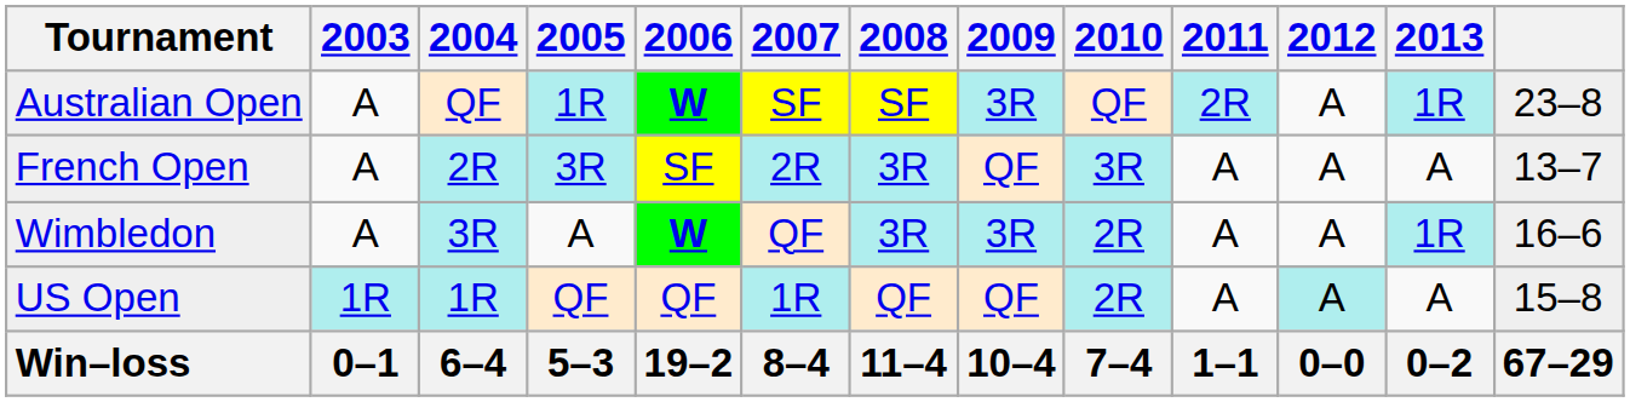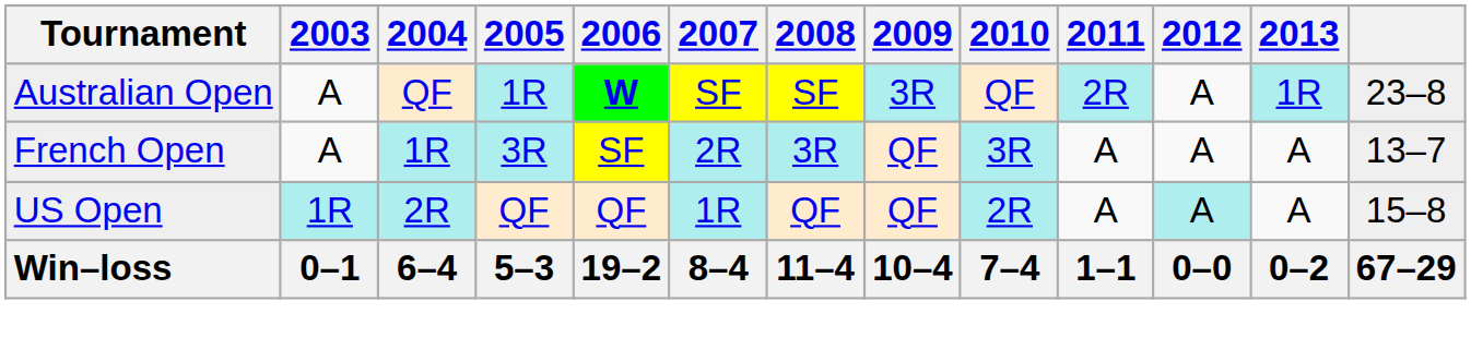 <table class="wikitable" style="font-size:97%">
 <tr>
 <th>Tournament</th>
 <th><a href='#'>2003</a></th>
 <th><a href='#'>2004</a></th>
 <th><a href='#'>2005</a></th>
 <th><a href='#'>2006</a></th>
 <th><a href='#'>2007</a></th>
 <th><a href='#'>2008</a></th>
 <th><a href='#'>2009</a></th>
 <th><a href='#'>2010</a></th>
 <th><a href='#'>2011</a></th>
 <th><a href='#'>2012</a></th>
 <th><a href='#'>2013</a></th>
 <th></th>
 </tr>
 <tr>
 <td style="background:#EFEFEF;"><a href='#'>Australian Open</a></td>
 <td align="center">A</td>
 <td align="center" style="background:#ffebcd;"><a href='#'>QF</a></td>
 <td align="center" style="background:#afeeee;"><a href='#'>1R</a></td>
 <td align="center" style="background:lime;"><a href='#'><strong>W</strong></a></td>
 <td align="center" style="background:yellow;"><a href='#'>SF</a></td>
 <td align="center" style="background:yellow;"><a href='#'>SF</a></td>
 <td align="center" style="background:#afeeee;"><a href='#'>3R</a></td>
 <td align="center" style="background:#ffebcd;"><a href='#'>QF</a></td>
 <td align="center" style="background:#afeeee;"><a href='#'>2R</a></td>
 <td align="center">A</td>
 <td align="center" style="background:#afeeee;"><a href='#'>1R</a></td>
 <td align="center" style="background:#EFEFEF;">23–8</td>
 </tr>
 <tr>
 <td style="background:#EFEFEF;"><a href='#'>French Open</a></td>
 <td align="center">A</td>
-<td align="center" style="background:#afeeee;"><a href='#'>2R</a></td>
+<td align="center" style="background:#afeeee;"><a href='#'>1R</a></td>
 <td align="center" style="background:#afeeee;"><a href='#'>3R</a></td>
 <td align="center" style="background:yellow;"><a href='#'>SF</a></td>
 <td align="center" style="background:#afeeee;"><a href='#'>2R</a></td>
 <td align="center" style="background:#afeeee;"><a href='#'>3R</a></td>
 <td align="center" style="background:#ffebcd;"><a href='#'>QF</a></td>
 <td align="center" style="background:#afeeee;"><a href='#'>3R</a></td>
 <td align="center">A</td>
 <td align="center">A</td>
 <td align="center">A</td>
 <td align="center" style="background:#EFEFEF;">13–7</td>
 </tr>
 <tr>
-<td style="background:#EFEFEF;"><a href='#'>Wimbledon</a></td>
-<td align="center">A</td>
-<td align="center" style="background:#afeeee;"><a href='#'>3R</a></td>
-<td align="center">A</td>
-<td align="center" style="background:lime;"><a href='#'><strong>W</strong></a></td>
-<td align="center" style="background:#ffebcd;"><a href='#'>QF</a></td>
-<td align="center" style="background:#afeeee;"><a href='#'>3R</a></td>
-<td align="center" style="background:#afeeee;"><a href='#'>3R</a></td>
-<td align="center" style="background:#afeeee;"><a href='#'>2R</a></td>
-<td align="center">A</td>
-<td align="center">A</td>
-<td align="center" style="background:#afeeee;"><a href='#'>1R</a></td>
-<td align="center" style="background:#EFEFEF;">16–6</td>
-</tr>
-<tr>
 <td style="background:#EFEFEF;"><a href='#'>US Open</a></td>
 <td align="center" style="background:#afeeee;"><a href='#'>1R</a></td>
-<td align="center" style="background:#afeeee;"><a href='#'>1R</a></td>
+<td align="center" style="background:#afeeee;"><a href='#'>2R</a></td>
 <td align="center" style="background:#ffebcd;"><a href='#'>QF</a></td>
 <td align="center" style="background:#ffebcd;"><a href='#'>QF</a></td>
 <td align="center" style="background:#afeeee;"><a href='#'>1R</a></td>
 <td align="center" style="background:#ffebcd;"><a href='#'>QF</a></td>
 <td align="center" style="background:#ffebcd;"><a href='#'>QF</a></td>
 <td align="center" style="background:#afeeee;"><a href='#'>2R</a></td>
 <td align="center">A</td>
 <td align="center" style="background: paleturquoise;">A</td>
 <td align="center">A</td>
 <td align="center" style="background:#EFEFEF;">15–8</td>
 </tr>
 <tr>
 <th style=text-align:left>Win–loss</th>
 <th>0–1</th>
 <th>6–4</th>
 <th>5–3</th>
 <th>19–2</th>
 <th>8–4</th>
 <th>11–4</th>
 <th>10–4</th>
 <th>7–4</th>
 <th>1–1</th>
 <th>0–0</th>
 <th>0–2</th>
 <th>67–29</th>
 </tr>
 </table>
